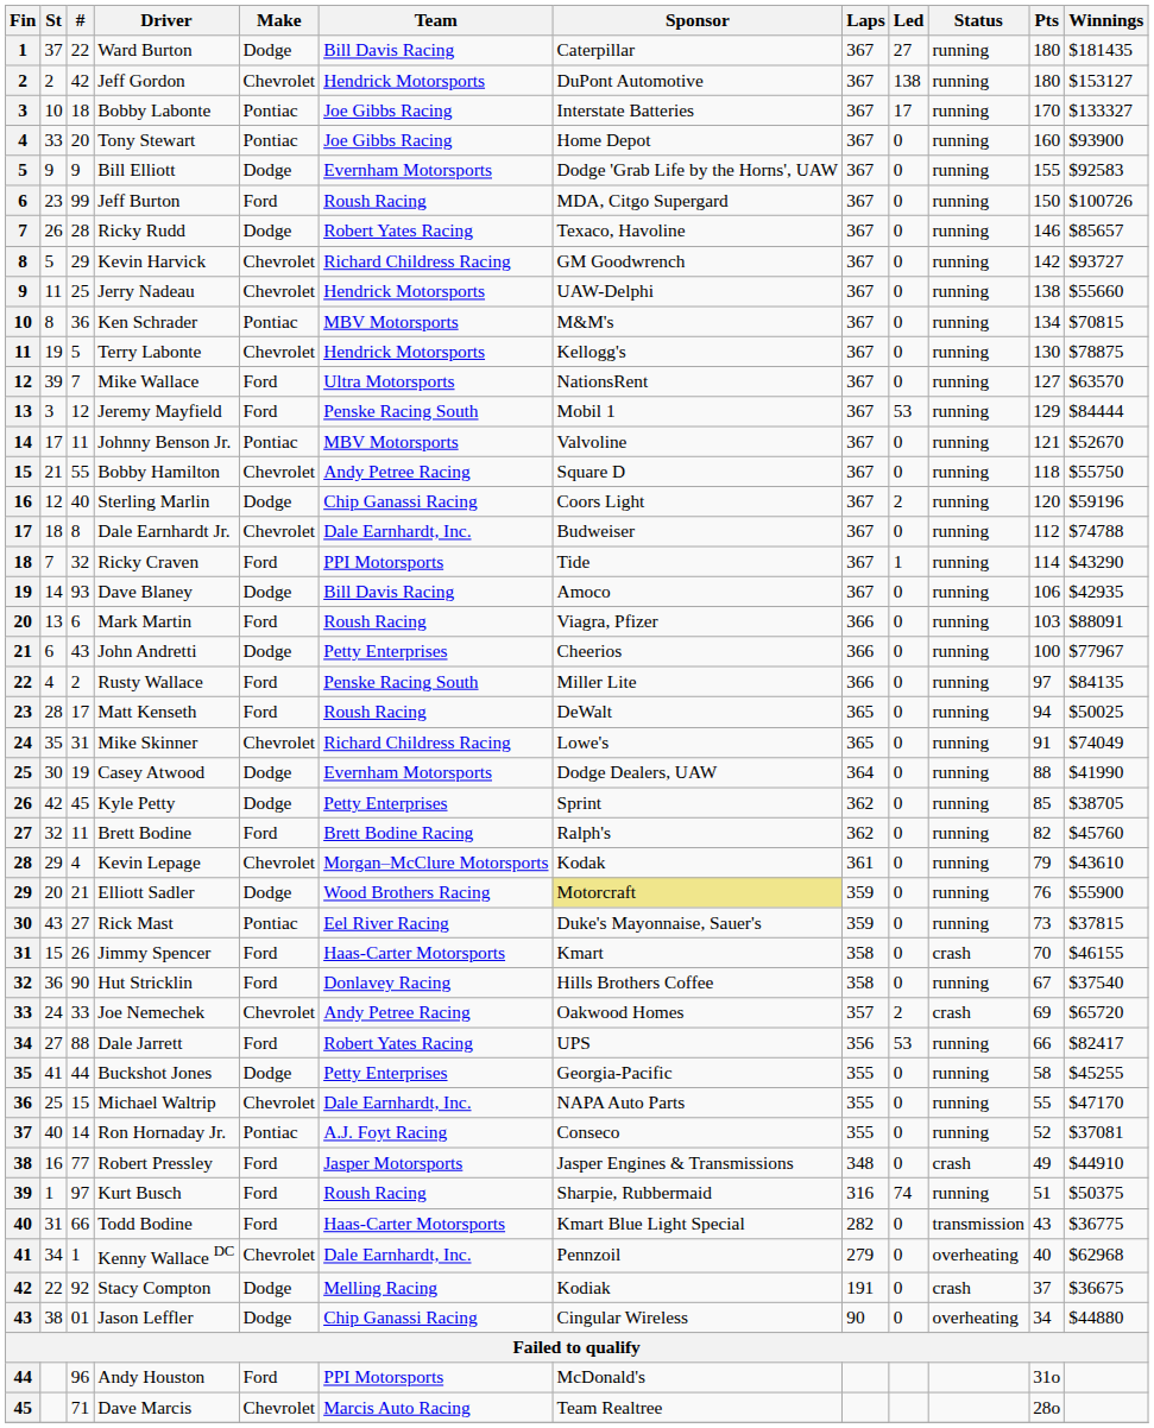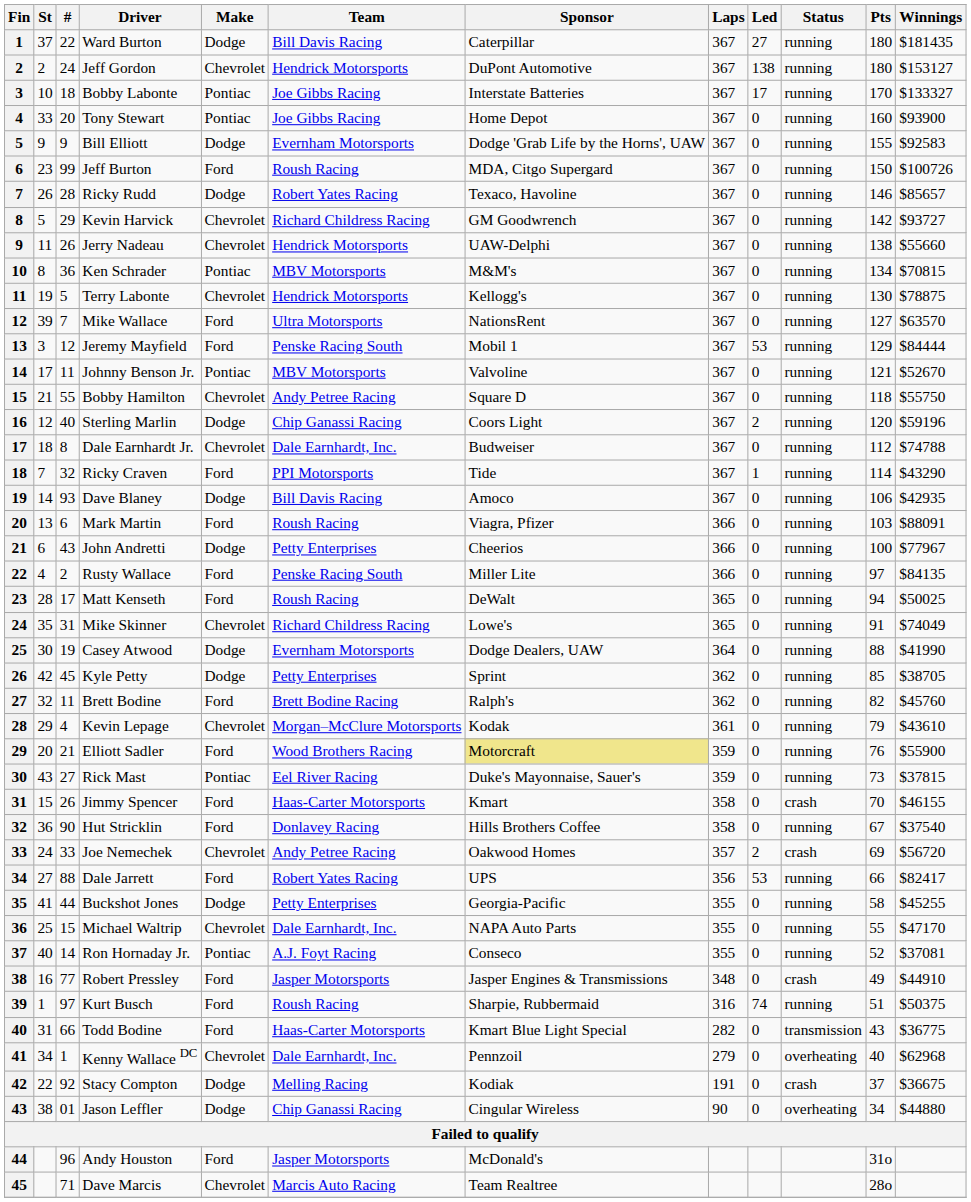 <table class="wikitable sortable" style="font-size:95%">
 <tr>
 <th>Fin</th>
 <th>St</th>
 <th>#</th>
 <th>Driver</th>
 <th>Make</th>
 <th>Team</th>
 <th>Sponsor</th>
 <th>Laps</th>
 <th>Led</th>
 <th>Status</th>
 <th>Pts</th>
 <th>Winnings</th>
 </tr>
 <tr>
 <th>1</th>
 <td>37</td>
 <td>22</td>
 <td>Ward Burton</td>
 <td>Dodge</td>
 <td><a href='#'>Bill Davis Racing</a></td>
 <td>Caterpillar</td>
 <td>367</td>
 <td>27</td>
 <td>running</td>
 <td>180</td>
 <td>$181435</td>
 </tr>
 <tr>
 <th>2</th>
 <td>2</td>
-<td>42</td>
+<td>24</td>
 <td>Jeff Gordon</td>
 <td>Chevrolet</td>
 <td><a href='#'>Hendrick Motorsports</a></td>
 <td>DuPont Automotive</td>
 <td>367</td>
 <td>138</td>
 <td>running</td>
 <td>180</td>
 <td>$153127</td>
 </tr>
 <tr>
 <th>3</th>
 <td>10</td>
 <td>18</td>
 <td>Bobby Labonte</td>
 <td>Pontiac</td>
 <td><a href='#'>Joe Gibbs Racing</a></td>
 <td>Interstate Batteries</td>
 <td>367</td>
 <td>17</td>
 <td>running</td>
 <td>170</td>
 <td>$133327</td>
 </tr>
 <tr>
 <th>4</th>
 <td>33</td>
 <td>20</td>
 <td>Tony Stewart</td>
 <td>Pontiac</td>
 <td><a href='#'>Joe Gibbs Racing</a></td>
 <td>Home Depot</td>
 <td>367</td>
 <td>0</td>
 <td>running</td>
 <td>160</td>
 <td>$93900</td>
 </tr>
 <tr>
 <th>5</th>
 <td>9</td>
 <td>9</td>
 <td>Bill Elliott</td>
 <td>Dodge</td>
 <td><a href='#'>Evernham Motorsports</a></td>
 <td>Dodge 'Grab Life by the Horns', UAW</td>
 <td>367</td>
 <td>0</td>
 <td>running</td>
 <td>155</td>
 <td>$92583</td>
 </tr>
 <tr>
 <th>6</th>
 <td>23</td>
 <td>99</td>
 <td>Jeff Burton</td>
 <td>Ford</td>
 <td><a href='#'>Roush Racing</a></td>
 <td>MDA, Citgo Supergard</td>
 <td>367</td>
 <td>0</td>
 <td>running</td>
 <td>150</td>
 <td>$100726</td>
 </tr>
 <tr>
 <th>7</th>
 <td>26</td>
 <td>28</td>
 <td>Ricky Rudd</td>
 <td>Dodge</td>
 <td><a href='#'>Robert Yates Racing</a></td>
 <td>Texaco, Havoline</td>
 <td>367</td>
 <td>0</td>
 <td>running</td>
 <td>146</td>
 <td>$85657</td>
 </tr>
 <tr>
 <th>8</th>
 <td>5</td>
 <td>29</td>
 <td>Kevin Harvick</td>
 <td>Chevrolet</td>
 <td><a href='#'>Richard Childress Racing</a></td>
 <td>GM Goodwrench</td>
 <td>367</td>
 <td>0</td>
 <td>running</td>
 <td>142</td>
 <td>$93727</td>
 </tr>
 <tr>
 <th>9</th>
 <td>11</td>
-<td>25</td>
+<td>26</td>
 <td>Jerry Nadeau</td>
 <td>Chevrolet</td>
 <td><a href='#'>Hendrick Motorsports</a></td>
 <td>UAW-Delphi</td>
 <td>367</td>
 <td>0</td>
 <td>running</td>
 <td>138</td>
 <td>$55660</td>
 </tr>
 <tr>
 <th>10</th>
 <td>8</td>
 <td>36</td>
 <td>Ken Schrader</td>
 <td>Pontiac</td>
 <td><a href='#'>MBV Motorsports</a></td>
 <td>M&M's</td>
 <td>367</td>
 <td>0</td>
 <td>running</td>
 <td>134</td>
 <td>$70815</td>
 </tr>
 <tr>
 <th>11</th>
 <td>19</td>
 <td>5</td>
 <td>Terry Labonte</td>
 <td>Chevrolet</td>
 <td><a href='#'>Hendrick Motorsports</a></td>
 <td>Kellogg's</td>
 <td>367</td>
 <td>0</td>
 <td>running</td>
 <td>130</td>
 <td>$78875</td>
 </tr>
 <tr>
 <th>12</th>
 <td>39</td>
 <td>7</td>
 <td>Mike Wallace</td>
 <td>Ford</td>
 <td><a href='#'>Ultra Motorsports</a></td>
 <td>NationsRent</td>
 <td>367</td>
 <td>0</td>
 <td>running</td>
 <td>127</td>
 <td>$63570</td>
 </tr>
 <tr>
 <th>13</th>
 <td>3</td>
 <td>12</td>
 <td>Jeremy Mayfield</td>
 <td>Ford</td>
 <td><a href='#'>Penske Racing South</a></td>
 <td>Mobil 1</td>
 <td>367</td>
 <td>53</td>
 <td>running</td>
 <td>129</td>
 <td>$84444</td>
 </tr>
 <tr>
 <th>14</th>
 <td>17</td>
 <td>11</td>
 <td>Johnny Benson Jr.</td>
 <td>Pontiac</td>
 <td><a href='#'>MBV Motorsports</a></td>
 <td>Valvoline</td>
 <td>367</td>
 <td>0</td>
 <td>running</td>
 <td>121</td>
 <td>$52670</td>
 </tr>
 <tr>
 <th>15</th>
 <td>21</td>
 <td>55</td>
 <td>Bobby Hamilton</td>
 <td>Chevrolet</td>
 <td><a href='#'>Andy Petree Racing</a></td>
 <td>Square D</td>
 <td>367</td>
 <td>0</td>
 <td>running</td>
 <td>118</td>
 <td>$55750</td>
 </tr>
 <tr>
 <th>16</th>
 <td>12</td>
 <td>40</td>
 <td>Sterling Marlin</td>
 <td>Dodge</td>
 <td><a href='#'>Chip Ganassi Racing</a></td>
 <td>Coors Light</td>
 <td>367</td>
 <td>2</td>
 <td>running</td>
 <td>120</td>
 <td>$59196</td>
 </tr>
 <tr>
 <th>17</th>
 <td>18</td>
 <td>8</td>
 <td>Dale Earnhardt Jr.</td>
 <td>Chevrolet</td>
 <td><a href='#'>Dale Earnhardt, Inc.</a></td>
 <td>Budweiser</td>
 <td>367</td>
 <td>0</td>
 <td>running</td>
 <td>112</td>
 <td>$74788</td>
 </tr>
 <tr>
 <th>18</th>
 <td>7</td>
 <td>32</td>
 <td>Ricky Craven</td>
 <td>Ford</td>
 <td><a href='#'>PPI Motorsports</a></td>
 <td>Tide</td>
 <td>367</td>
 <td>1</td>
 <td>running</td>
 <td>114</td>
 <td>$43290</td>
 </tr>
 <tr>
 <th>19</th>
 <td>14</td>
 <td>93</td>
 <td>Dave Blaney</td>
 <td>Dodge</td>
 <td><a href='#'>Bill Davis Racing</a></td>
 <td>Amoco</td>
 <td>367</td>
 <td>0</td>
 <td>running</td>
 <td>106</td>
 <td>$42935</td>
 </tr>
 <tr>
 <th>20</th>
 <td>13</td>
 <td>6</td>
 <td>Mark Martin</td>
 <td>Ford</td>
 <td><a href='#'>Roush Racing</a></td>
 <td>Viagra, Pfizer</td>
 <td>366</td>
 <td>0</td>
 <td>running</td>
 <td>103</td>
 <td>$88091</td>
 </tr>
 <tr>
 <th>21</th>
 <td>6</td>
 <td>43</td>
 <td>John Andretti</td>
 <td>Dodge</td>
 <td><a href='#'>Petty Enterprises</a></td>
 <td>Cheerios</td>
 <td>366</td>
 <td>0</td>
 <td>running</td>
 <td>100</td>
 <td>$77967</td>
 </tr>
 <tr>
 <th>22</th>
 <td>4</td>
 <td>2</td>
 <td>Rusty Wallace</td>
 <td>Ford</td>
 <td><a href='#'>Penske Racing South</a></td>
 <td>Miller Lite</td>
 <td>366</td>
 <td>0</td>
 <td>running</td>
 <td>97</td>
 <td>$84135</td>
 </tr>
 <tr>
 <th>23</th>
 <td>28</td>
 <td>17</td>
 <td>Matt Kenseth</td>
 <td>Ford</td>
 <td><a href='#'>Roush Racing</a></td>
 <td>DeWalt</td>
 <td>365</td>
 <td>0</td>
 <td>running</td>
 <td>94</td>
 <td>$50025</td>
 </tr>
 <tr>
 <th>24</th>
 <td>35</td>
 <td>31</td>
 <td>Mike Skinner</td>
 <td>Chevrolet</td>
 <td><a href='#'>Richard Childress Racing</a></td>
 <td>Lowe's</td>
 <td>365</td>
 <td>0</td>
 <td>running</td>
 <td>91</td>
 <td>$74049</td>
 </tr>
 <tr>
 <th>25</th>
 <td>30</td>
 <td>19</td>
 <td>Casey Atwood</td>
 <td>Dodge</td>
 <td><a href='#'>Evernham Motorsports</a></td>
 <td>Dodge Dealers, UAW</td>
 <td>364</td>
 <td>0</td>
 <td>running</td>
 <td>88</td>
 <td>$41990</td>
 </tr>
 <tr>
 <th>26</th>
 <td>42</td>
 <td>45</td>
 <td>Kyle Petty</td>
 <td>Dodge</td>
 <td><a href='#'>Petty Enterprises</a></td>
 <td>Sprint</td>
 <td>362</td>
 <td>0</td>
 <td>running</td>
 <td>85</td>
 <td>$38705</td>
 </tr>
 <tr>
 <th>27</th>
 <td>32</td>
 <td>11</td>
 <td>Brett Bodine</td>
 <td>Ford</td>
 <td><a href='#'>Brett Bodine Racing</a></td>
 <td>Ralph's</td>
 <td>362</td>
 <td>0</td>
 <td>running</td>
 <td>82</td>
 <td>$45760</td>
 </tr>
 <tr>
 <th>28</th>
 <td>29</td>
 <td>4</td>
 <td>Kevin Lepage</td>
 <td>Chevrolet</td>
 <td><a href='#'>Morgan–McClure Motorsports</a></td>
 <td>Kodak</td>
 <td>361</td>
 <td>0</td>
 <td>running</td>
 <td>79</td>
 <td>$43610</td>
 </tr>
 <tr>
 <th>29</th>
 <td>20</td>
 <td>21</td>
 <td>Elliott Sadler</td>
-<td>Dodge</td>
+<td>Ford</td>
 <td><a href='#'>Wood Brothers Racing</a></td>
 <td style="background: khaki;">Motorcraft</td>
 <td>359</td>
 <td>0</td>
 <td>running</td>
 <td>76</td>
 <td>$55900</td>
 </tr>
 <tr>
 <th>30</th>
 <td>43</td>
 <td>27</td>
 <td>Rick Mast</td>
 <td>Pontiac</td>
 <td><a href='#'>Eel River Racing</a></td>
 <td>Duke's Mayonnaise, Sauer's</td>
 <td>359</td>
 <td>0</td>
 <td>running</td>
 <td>73</td>
 <td>$37815</td>
 </tr>
 <tr>
 <th>31</th>
 <td>15</td>
 <td>26</td>
 <td>Jimmy Spencer</td>
 <td>Ford</td>
 <td><a href='#'>Haas-Carter Motorsports</a></td>
 <td>Kmart</td>
 <td>358</td>
 <td>0</td>
 <td>crash</td>
 <td>70</td>
 <td>$46155</td>
 </tr>
 <tr>
 <th>32</th>
 <td>36</td>
 <td>90</td>
 <td>Hut Stricklin</td>
 <td>Ford</td>
 <td><a href='#'>Donlavey Racing</a></td>
 <td>Hills Brothers Coffee</td>
 <td>358</td>
 <td>0</td>
 <td>running</td>
 <td>67</td>
 <td>$37540</td>
 </tr>
 <tr>
 <th>33</th>
 <td>24</td>
 <td>33</td>
 <td>Joe Nemechek</td>
 <td>Chevrolet</td>
 <td><a href='#'>Andy Petree Racing</a></td>
 <td>Oakwood Homes</td>
 <td>357</td>
 <td>2</td>
 <td>crash</td>
 <td>69</td>
-<td>$65720</td>
+<td>$56720</td>
 </tr>
 <tr>
 <th>34</th>
 <td>27</td>
 <td>88</td>
 <td>Dale Jarrett</td>
 <td>Ford</td>
 <td><a href='#'>Robert Yates Racing</a></td>
 <td>UPS</td>
 <td>356</td>
 <td>53</td>
 <td>running</td>
 <td>66</td>
 <td>$82417</td>
 </tr>
 <tr>
 <th>35</th>
 <td>41</td>
 <td>44</td>
 <td>Buckshot Jones</td>
 <td>Dodge</td>
 <td><a href='#'>Petty Enterprises</a></td>
 <td>Georgia-Pacific</td>
 <td>355</td>
 <td>0</td>
 <td>running</td>
 <td>58</td>
 <td>$45255</td>
 </tr>
 <tr>
 <th>36</th>
 <td>25</td>
 <td>15</td>
 <td>Michael Waltrip</td>
 <td>Chevrolet</td>
 <td><a href='#'>Dale Earnhardt, Inc.</a></td>
 <td>NAPA Auto Parts</td>
 <td>355</td>
 <td>0</td>
 <td>running</td>
 <td>55</td>
 <td>$47170</td>
 </tr>
 <tr>
 <th>37</th>
 <td>40</td>
 <td>14</td>
 <td>Ron Hornaday Jr.</td>
 <td>Pontiac</td>
 <td><a href='#'>A.J. Foyt Racing</a></td>
 <td>Conseco</td>
 <td>355</td>
 <td>0</td>
 <td>running</td>
 <td>52</td>
 <td>$37081</td>
 </tr>
 <tr>
 <th>38</th>
 <td>16</td>
 <td>77</td>
 <td>Robert Pressley</td>
 <td>Ford</td>
 <td><a href='#'>Jasper Motorsports</a></td>
 <td>Jasper Engines & Transmissions</td>
 <td>348</td>
 <td>0</td>
 <td>crash</td>
 <td>49</td>
 <td>$44910</td>
 </tr>
 <tr>
 <th>39</th>
 <td>1</td>
 <td>97</td>
 <td>Kurt Busch</td>
 <td>Ford</td>
 <td><a href='#'>Roush Racing</a></td>
 <td>Sharpie, Rubbermaid</td>
 <td>316</td>
 <td>74</td>
 <td>running</td>
 <td>51</td>
 <td>$50375</td>
 </tr>
 <tr>
 <th>40</th>
 <td>31</td>
 <td>66</td>
 <td>Todd Bodine</td>
 <td>Ford</td>
 <td><a href='#'>Haas-Carter Motorsports</a></td>
 <td>Kmart Blue Light Special</td>
 <td>282</td>
 <td>0</td>
 <td>transmission</td>
 <td>43</td>
 <td>$36775</td>
 </tr>
 <tr>
 <th>41</th>
 <td>34</td>
 <td>1</td>
 <td>Kenny Wallace <sup>DC</sup></td>
 <td>Chevrolet</td>
 <td><a href='#'>Dale Earnhardt, Inc.</a></td>
 <td>Pennzoil</td>
 <td>279</td>
 <td>0</td>
 <td>overheating</td>
 <td>40</td>
 <td>$62968</td>
 </tr>
 <tr>
 <th>42</th>
 <td>22</td>
 <td>92</td>
 <td>Stacy Compton</td>
 <td>Dodge</td>
 <td><a href='#'>Melling Racing</a></td>
 <td>Kodiak</td>
 <td>191</td>
 <td>0</td>
 <td>crash</td>
 <td>37</td>
 <td>$36675</td>
 </tr>
 <tr>
 <th>43</th>
 <td>38</td>
 <td>01</td>
 <td>Jason Leffler</td>
 <td>Dodge</td>
 <td><a href='#'>Chip Ganassi Racing</a></td>
 <td>Cingular Wireless</td>
 <td>90</td>
 <td>0</td>
 <td>overheating</td>
 <td>34</td>
 <td>$44880</td>
 </tr>
 <tr>
 <th colspan="12">Failed to qualify</th>
 </tr>
 <tr>
 <th>44</th>
 <td></td>
 <td>96</td>
 <td>Andy Houston</td>
 <td>Ford</td>
-<td><a href='#'>PPI Motorsports</a></td>
+<td><a href='#'>Jasper Motorsports</a></td>
 <td>McDonald's</td>
 <td></td>
 <td></td>
 <td></td>
 <td>31o</td>
 <td></td>
 </tr>
 <tr>
 <th>45</th>
 <td></td>
 <td>71</td>
 <td>Dave Marcis</td>
 <td>Chevrolet</td>
 <td><a href='#'>Marcis Auto Racing</a></td>
 <td>Team Realtree</td>
 <td></td>
 <td></td>
 <td></td>
 <td>28o</td>
 <td></td>
 </tr>
 <tr>
 </tr>
 </table>
